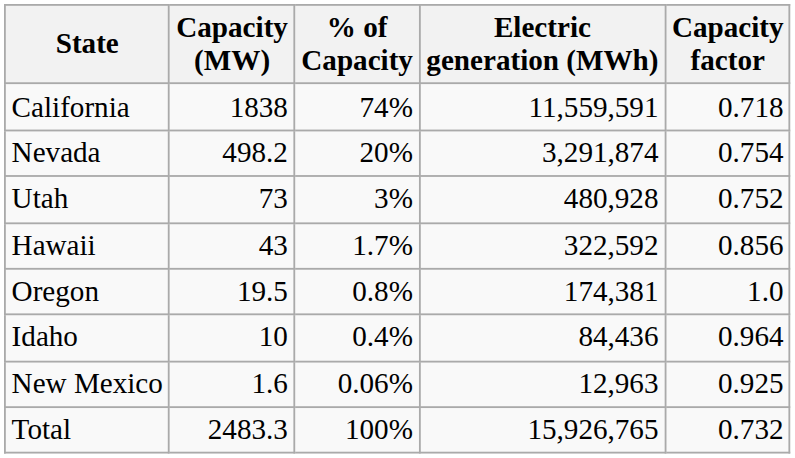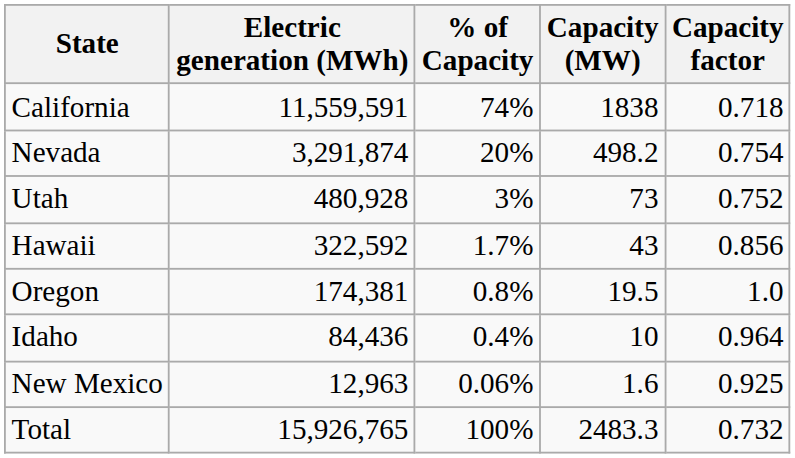 <table class="wikitable" style="text-align: right">
 <tr>
 <th>State</th>
+<th>Electric <br> generation (MWh)</th>
+<th>% of <br>  Capacity</th>
 <th>Capacity<br>  (MW)</th>
-<th>% of <br>  Capacity</th>
-<th>Electric <br> generation (MWh)</th>
 <th>Capacity<br>  factor</th>
 </tr>
 <tr>
 <td align="left">California</td>
+<td>11,559,591</td>
+<td>74%</td>
 <td>1838</td>
-<td>74%</td>
-<td>11,559,591</td>
 <td>0.718</td>
 </tr>
 <tr>
 <td align="left">Nevada</td>
+<td>3,291,874</td>
+<td>20%</td>
 <td>498.2</td>
-<td>20%</td>
-<td>3,291,874</td>
 <td>0.754</td>
 </tr>
 <tr>
 <td align="left">Utah</td>
+<td>480,928</td>
+<td>3%</td>
 <td>73</td>
-<td>3%</td>
-<td>480,928</td>
 <td>0.752</td>
 </tr>
 <tr>
 <td align="left">Hawaii</td>
+<td>322,592</td>
+<td>1.7%</td>
 <td>43</td>
-<td>1.7%</td>
-<td>322,592</td>
 <td>0.856</td>
 </tr>
 <tr>
 <td align="left">Oregon</td>
+<td>174,381</td>
+<td>0.8%</td>
 <td>19.5</td>
-<td>0.8%</td>
-<td>174,381</td>
 <td>1.0</td>
 </tr>
 <tr>
 <td align="left">Idaho</td>
+<td>84,436</td>
+<td>0.4%</td>
 <td>10</td>
-<td>0.4%</td>
-<td>84,436</td>
 <td>0.964</td>
 </tr>
 <tr>
 <td align="left">New Mexico</td>
+<td>12,963</td>
+<td>0.06%</td>
 <td>1.6</td>
-<td>0.06%</td>
-<td>12,963</td>
 <td>0.925</td>
 </tr>
 <tr>
 <td align="left">Total</td>
+<td>15,926,765</td>
+<td>100%</td>
 <td>2483.3</td>
-<td>100%</td>
-<td>15,926,765</td>
 <td>0.732</td>
 </tr>
 </table>
